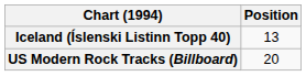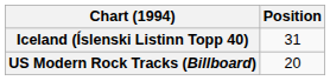 <table class="wikitable plainrowheaders" style="text-align:center">
 <tr>
 <th>Chart (1994)</th>
 <th>Position</th>
 </tr>
 <tr>
 <th scope="row">Iceland (Íslenski Listinn Topp 40)</th>
-<td>13</td>
+<td>31</td>
 </tr>
 <tr>
 <th scope="row">US Modern Rock Tracks (<em>Billboard</em>)</th>
 <td>20</td>
 </tr>
 </table>
